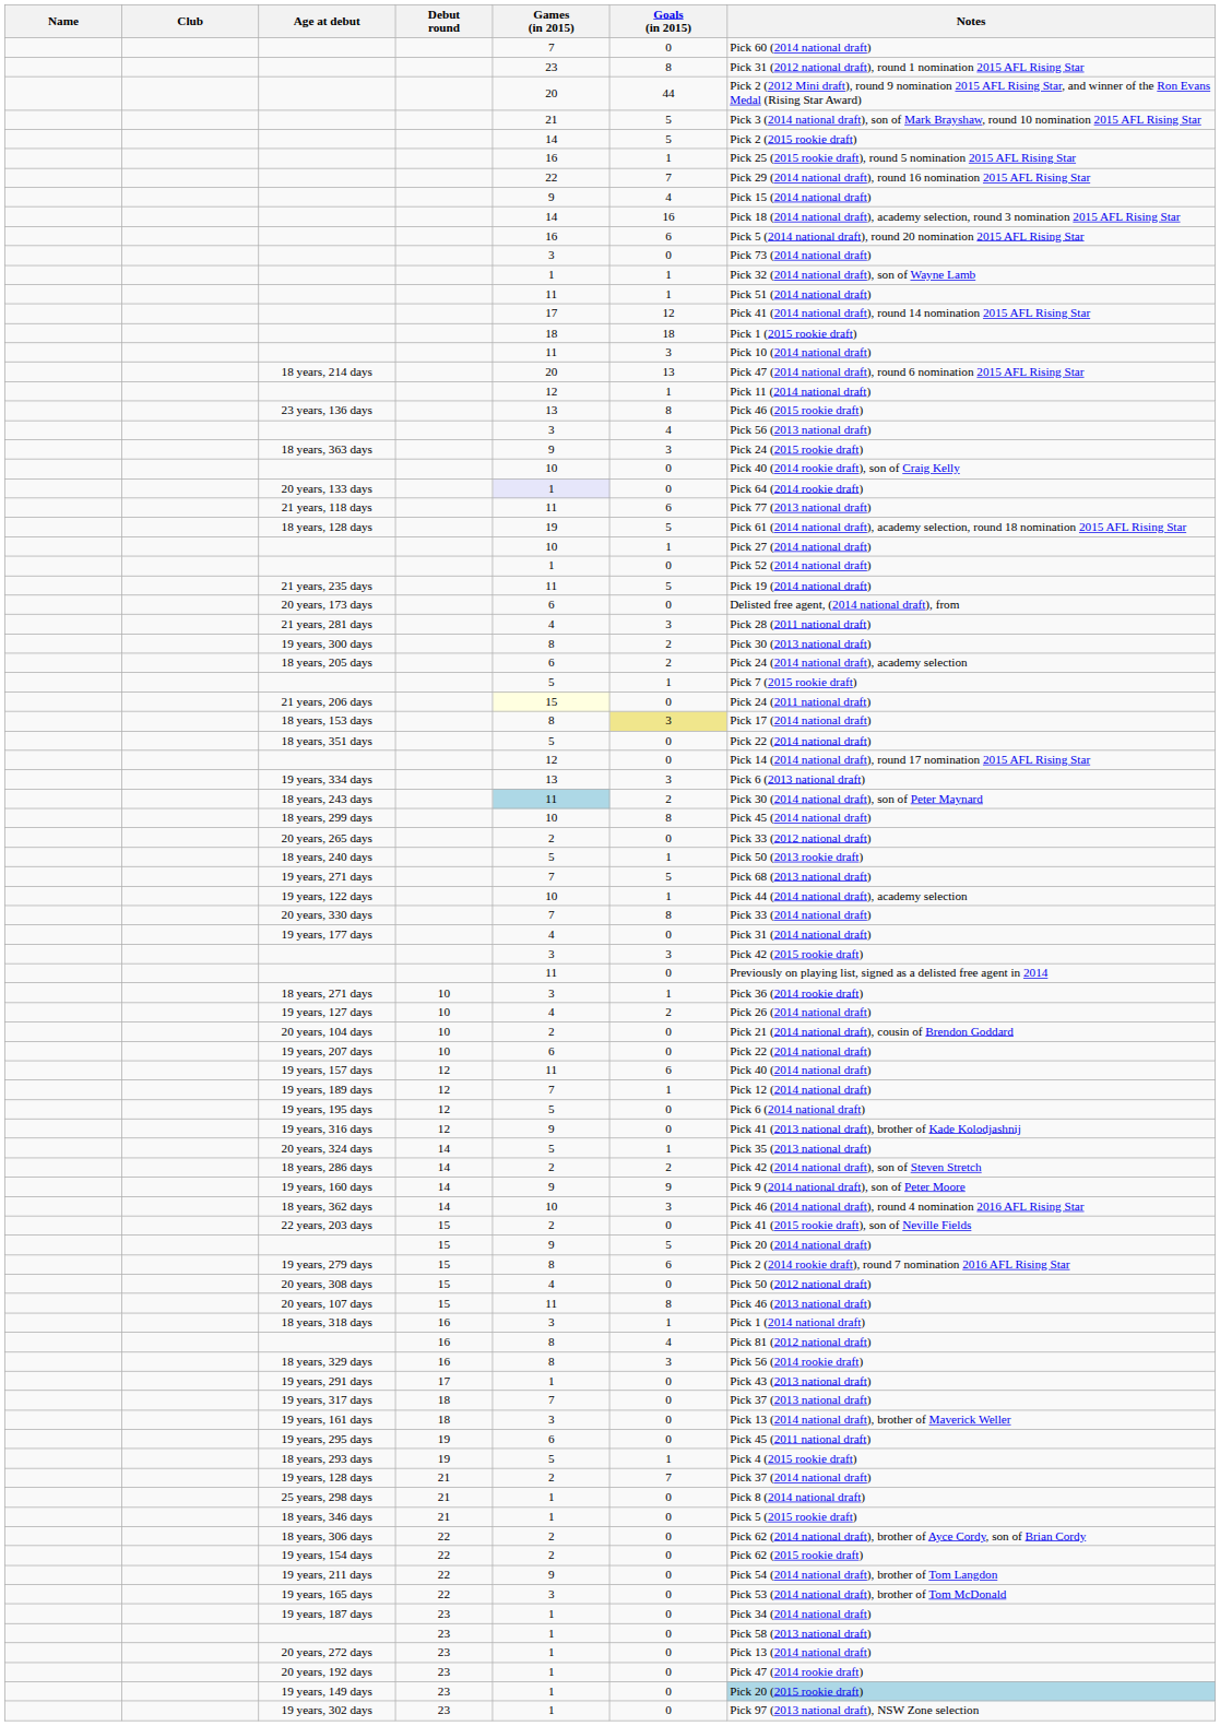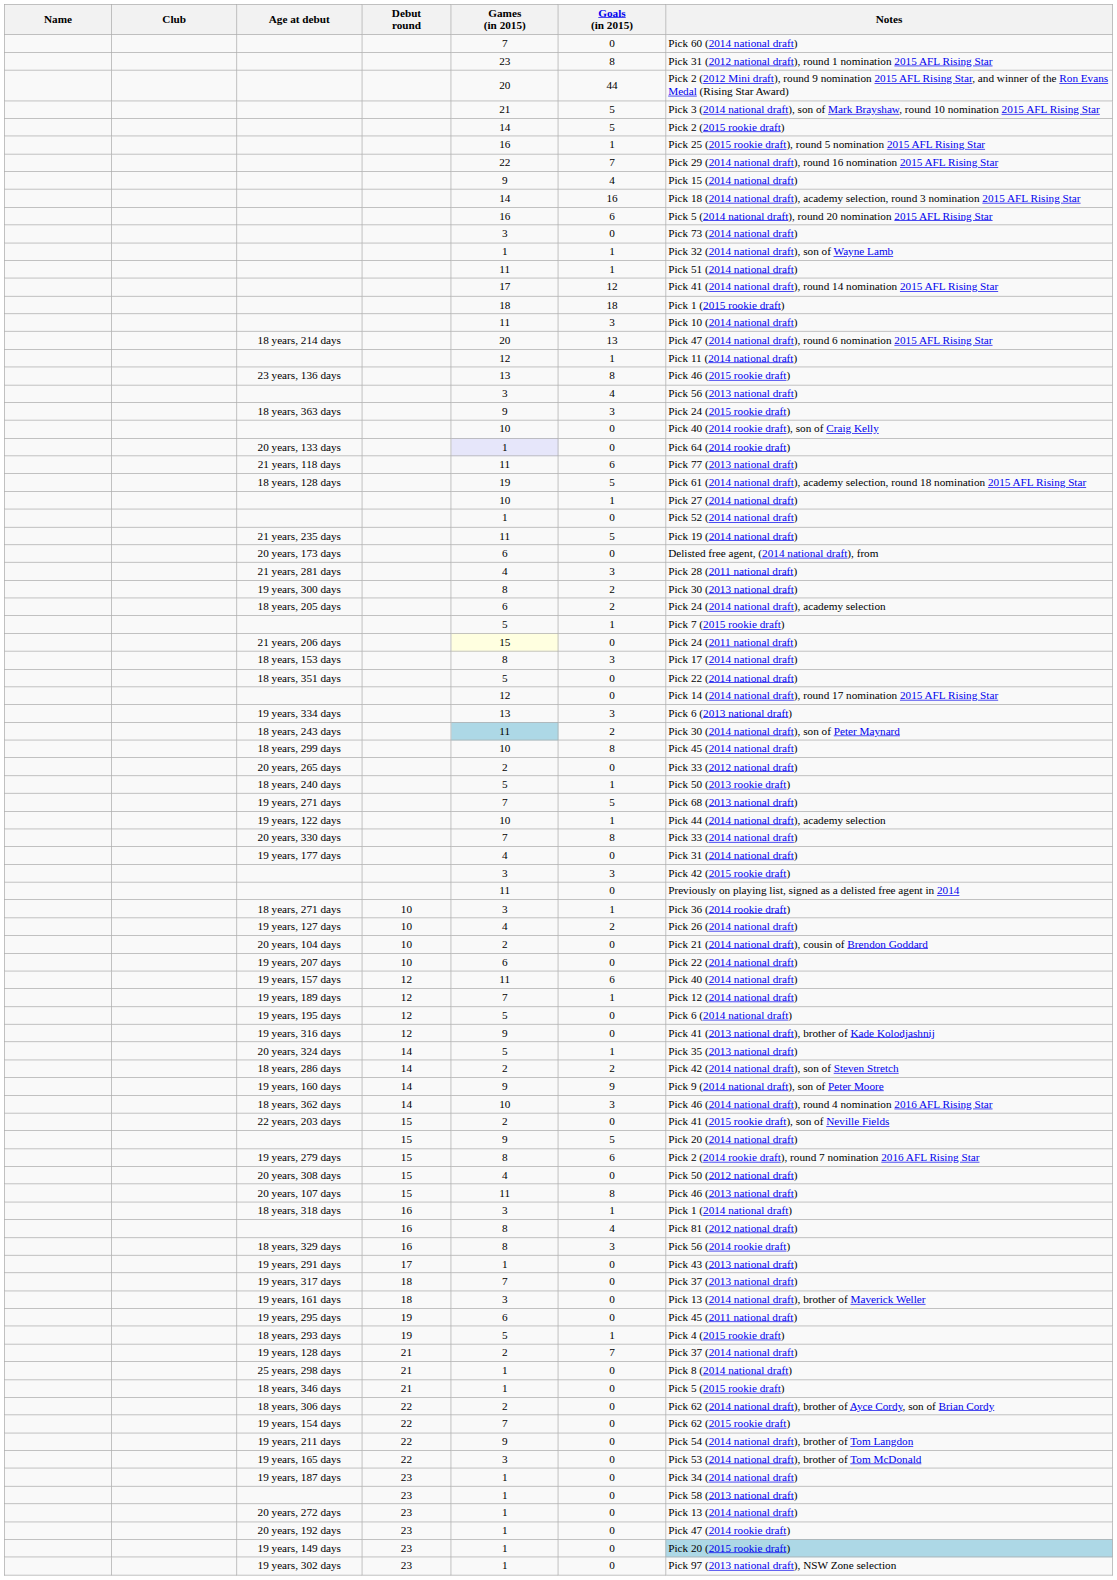 <table class="wikitable sortable" style="width:100%; text-align: center;">
 <tr style="background:#efefef;">
 <th style="width:6%;">Name</th>
 <th width=7%>Club</th>
 <th style="width:7%;">Age at debut</th>
 <th width=5%>Debut<br>round</th>
 <th width=6%>Games<br>(in 2015)</th>
 <th width=6%><a href='#'>Goals</a><br>(in 2015)</th>
 <th style="width:25%;">Notes</th>
 </tr>
 <tr>
 <td align="left"></td>
 <td></td>
 <td></td>
 <td></td>
 <td>7</td>
 <td>0</td>
 <td align="left">Pick 60 (<a href='#'>2014 national draft</a>)</td>
 </tr>
 <tr>
 <td align="left"></td>
 <td></td>
 <td></td>
 <td></td>
 <td>23</td>
 <td>8</td>
 <td align="left">Pick 31 (<a href='#'>2012 national draft</a>), round 1 nomination <a href='#'>2015 AFL Rising Star</a></td>
 </tr>
 <tr>
 <td align="left"></td>
 <td></td>
 <td></td>
 <td></td>
 <td>20</td>
 <td>44</td>
 <td align="left">Pick 2 (<a href='#'>2012 Mini draft</a>), round 9 nomination <a href='#'>2015 AFL Rising Star</a>, and winner of the <a href='#'>Ron Evans Medal</a> (Rising Star Award)</td>
 </tr>
 <tr>
 <td align="left"></td>
 <td></td>
 <td></td>
 <td></td>
 <td>21</td>
 <td>5</td>
 <td align="left">Pick 3 (<a href='#'>2014 national draft</a>), son of <a href='#'>Mark Brayshaw</a>, round 10 nomination <a href='#'>2015 AFL Rising Star</a></td>
 </tr>
 <tr>
 <td align="left"></td>
 <td></td>
 <td></td>
 <td></td>
 <td>14</td>
 <td>5</td>
 <td align="left">Pick 2 (<a href='#'>2015 rookie draft</a>)</td>
 </tr>
 <tr>
 <td align="left"></td>
 <td></td>
 <td></td>
 <td></td>
 <td>16</td>
 <td>1</td>
 <td align="left">Pick 25 (<a href='#'>2015 rookie draft</a>), round 5 nomination <a href='#'>2015 AFL Rising Star</a></td>
 </tr>
 <tr>
 <td align="left"></td>
 <td></td>
 <td></td>
 <td></td>
 <td>22</td>
 <td>7</td>
 <td align="left">Pick 29 (<a href='#'>2014 national draft</a>), round 16 nomination <a href='#'>2015 AFL Rising Star</a></td>
 </tr>
 <tr>
 <td align="left"></td>
 <td></td>
 <td></td>
 <td></td>
 <td>9</td>
 <td>4</td>
 <td align="left">Pick 15 (<a href='#'>2014 national draft</a>)</td>
 </tr>
 <tr>
 <td align="left"></td>
 <td></td>
 <td></td>
 <td></td>
 <td>14</td>
 <td>16</td>
 <td align="left">Pick 18 (<a href='#'>2014 national draft</a>), academy selection, round 3 nomination <a href='#'>2015 AFL Rising Star</a></td>
 </tr>
 <tr>
 <td align="left"></td>
 <td></td>
 <td></td>
 <td></td>
 <td>16</td>
 <td>6</td>
 <td align="left">Pick 5 (<a href='#'>2014 national draft</a>), round 20 nomination <a href='#'>2015 AFL Rising Star</a></td>
 </tr>
 <tr>
 <td align="left"></td>
 <td></td>
 <td></td>
 <td></td>
 <td>3</td>
 <td>0</td>
 <td align="left">Pick 73 (<a href='#'>2014 national draft</a>)</td>
 </tr>
 <tr>
 <td align="left"></td>
 <td></td>
 <td></td>
 <td></td>
 <td>1</td>
 <td>1</td>
 <td align="left">Pick 32 (<a href='#'>2014 national draft</a>), son of <a href='#'>Wayne Lamb</a></td>
 </tr>
 <tr>
 <td align="left"></td>
 <td></td>
 <td></td>
 <td></td>
 <td>11</td>
 <td>1</td>
 <td align="left">Pick 51 (<a href='#'>2014 national draft</a>)</td>
 </tr>
 <tr>
 <td align="left"></td>
 <td></td>
 <td></td>
 <td></td>
 <td>17</td>
 <td>12</td>
 <td align="left">Pick 41 (<a href='#'>2014 national draft</a>), round 14 nomination <a href='#'>2015 AFL Rising Star</a></td>
 </tr>
 <tr>
 <td align="left"></td>
 <td></td>
 <td></td>
 <td></td>
 <td>18</td>
 <td>18</td>
 <td align="left">Pick 1 (<a href='#'>2015 rookie draft</a>)</td>
 </tr>
 <tr>
 <td align="left"></td>
 <td></td>
 <td></td>
 <td></td>
 <td>11</td>
 <td>3</td>
 <td align="left">Pick 10 (<a href='#'>2014 national draft</a>)</td>
 </tr>
 <tr>
 <td align="left"></td>
 <td></td>
 <td>18 years, 214 days</td>
 <td></td>
 <td>20</td>
 <td>13</td>
 <td align="left">Pick 47 (<a href='#'>2014 national draft</a>), round 6 nomination <a href='#'>2015 AFL Rising Star</a></td>
 </tr>
 <tr>
 <td align="left"></td>
 <td></td>
 <td></td>
 <td></td>
 <td>12</td>
 <td>1</td>
 <td align="left">Pick 11 (<a href='#'>2014 national draft</a>)</td>
 </tr>
 <tr>
 <td align="left"></td>
 <td></td>
 <td>23 years, 136 days</td>
 <td></td>
 <td>13</td>
 <td>8</td>
 <td align="left">Pick 46 (<a href='#'>2015 rookie draft</a>)</td>
 </tr>
 <tr>
 <td align="left"></td>
 <td></td>
 <td></td>
 <td></td>
 <td>3</td>
 <td>4</td>
 <td align="left">Pick 56 (<a href='#'>2013 national draft</a>)</td>
 </tr>
 <tr>
 <td align="left"></td>
 <td></td>
 <td>18 years, 363 days</td>
 <td></td>
 <td>9</td>
 <td>3</td>
 <td align="left">Pick 24 (<a href='#'>2015 rookie draft</a>)</td>
 </tr>
 <tr>
 <td align="left"></td>
 <td></td>
 <td></td>
 <td></td>
 <td>10</td>
 <td>0</td>
 <td align="left">Pick 40 (<a href='#'>2014 rookie draft</a>), son of <a href='#'>Craig Kelly</a></td>
 </tr>
 <tr>
 <td align="left"></td>
 <td></td>
 <td>20 years, 133 days</td>
 <td></td>
 <td style="background: lavender;">1</td>
 <td>0</td>
 <td align="left">Pick 64 (<a href='#'>2014 rookie draft</a>)</td>
 </tr>
 <tr>
 <td align="left"></td>
 <td></td>
 <td>21 years, 118 days</td>
 <td></td>
 <td>11</td>
 <td>6</td>
 <td align="left">Pick 77 (<a href='#'>2013 national draft</a>)</td>
 </tr>
 <tr>
 <td align="left"></td>
 <td></td>
 <td>18 years, 128 days</td>
 <td></td>
 <td>19</td>
 <td>5</td>
 <td align="left">Pick 61 (<a href='#'>2014 national draft</a>), academy selection, round 18 nomination <a href='#'>2015 AFL Rising Star</a></td>
 </tr>
 <tr>
 <td align="left"></td>
 <td></td>
 <td></td>
 <td></td>
 <td>10</td>
 <td>1</td>
 <td align="left">Pick 27 (<a href='#'>2014 national draft</a>)</td>
 </tr>
 <tr>
 <td align="left"></td>
 <td></td>
 <td></td>
 <td></td>
 <td>1</td>
 <td>0</td>
 <td align="left">Pick 52 (<a href='#'>2014 national draft</a>)</td>
 </tr>
 <tr>
 <td align="left"></td>
 <td></td>
 <td>21 years, 235 days</td>
 <td></td>
 <td>11</td>
 <td>5</td>
 <td align="left">Pick 19 (<a href='#'>2014 national draft</a>)</td>
 </tr>
 <tr>
 <td align="left"></td>
 <td></td>
 <td>20 years, 173 days</td>
 <td></td>
 <td>6</td>
 <td>0</td>
 <td align="left">Delisted free agent, (<a href='#'>2014 national draft</a>), from </td>
 </tr>
 <tr>
 <td align="left"></td>
 <td></td>
 <td>21 years, 281 days</td>
 <td></td>
 <td>4</td>
 <td>3</td>
 <td align="left">Pick 28 (<a href='#'>2011 national draft</a>)</td>
 </tr>
 <tr>
 <td align="left"></td>
 <td></td>
 <td>19 years, 300 days</td>
 <td></td>
 <td>8</td>
 <td>2</td>
 <td align="left">Pick 30 (<a href='#'>2013 national draft</a>)</td>
 </tr>
 <tr>
 <td align="left"></td>
 <td></td>
 <td>18 years, 205 days</td>
 <td></td>
 <td>6</td>
 <td>2</td>
 <td align="left">Pick 24 (<a href='#'>2014 national draft</a>), academy selection</td>
 </tr>
 <tr>
 <td align="left"></td>
 <td></td>
 <td></td>
 <td></td>
 <td>5</td>
 <td>1</td>
 <td align="left">Pick 7 (<a href='#'>2015 rookie draft</a>)</td>
 </tr>
 <tr>
 <td align="left"></td>
 <td></td>
 <td>21 years, 206 days</td>
 <td></td>
 <td style="background: lightyellow;">15</td>
 <td>0</td>
 <td align="left">Pick 24 (<a href='#'>2011 national draft</a>)</td>
 </tr>
 <tr>
 <td align="left"></td>
 <td></td>
 <td>18 years, 153 days</td>
 <td></td>
 <td>8</td>
-<td style="background: khaki;">3</td>
+<td>3</td>
 <td align="left">Pick 17 (<a href='#'>2014 national draft</a>)</td>
 </tr>
 <tr>
 <td align="left"></td>
 <td></td>
 <td>18 years, 351 days</td>
 <td></td>
 <td>5</td>
 <td>0</td>
 <td align="left">Pick 22 (<a href='#'>2014 national draft</a>)</td>
 </tr>
 <tr>
 <td align="left"></td>
 <td></td>
 <td></td>
 <td></td>
 <td>12</td>
 <td>0</td>
 <td align="left">Pick 14 (<a href='#'>2014 national draft</a>), round 17 nomination <a href='#'>2015 AFL Rising Star</a></td>
 </tr>
 <tr>
 <td align="left"></td>
 <td></td>
 <td>19 years, 334 days</td>
 <td></td>
 <td>13</td>
 <td>3</td>
 <td align="left">Pick 6 (<a href='#'>2013 national draft</a>)</td>
 </tr>
 <tr>
 <td align="left"></td>
 <td></td>
 <td>18 years, 243 days</td>
 <td></td>
 <td style="background: lightblue;">11</td>
 <td>2</td>
 <td align="left">Pick 30 (<a href='#'>2014 national draft</a>), son of <a href='#'>Peter Maynard</a></td>
 </tr>
 <tr>
 <td align="left"></td>
 <td></td>
 <td>18 years, 299 days</td>
 <td></td>
 <td>10</td>
 <td>8</td>
 <td align="left">Pick 45 (<a href='#'>2014 national draft</a>)</td>
 </tr>
 <tr>
 <td align="left"></td>
 <td></td>
 <td>20 years, 265 days</td>
 <td></td>
 <td>2</td>
 <td>0</td>
 <td align="left">Pick 33 (<a href='#'>2012 national draft</a>)</td>
 </tr>
 <tr>
 <td align="left"></td>
 <td></td>
 <td>18 years, 240 days</td>
 <td></td>
 <td>5</td>
 <td>1</td>
 <td align="left">Pick 50 (<a href='#'>2013 rookie draft</a>)</td>
 </tr>
 <tr>
 <td align="left"></td>
 <td></td>
 <td>19 years, 271 days</td>
 <td></td>
 <td>7</td>
 <td>5</td>
 <td align="left">Pick 68 (<a href='#'>2013 national draft</a>)</td>
 </tr>
 <tr>
 <td align="left"></td>
 <td></td>
 <td>19 years, 122 days</td>
 <td></td>
 <td>10</td>
 <td>1</td>
 <td align="left">Pick 44 (<a href='#'>2014 national draft</a>), academy selection</td>
 </tr>
 <tr>
 <td align="left"></td>
 <td></td>
 <td>20 years, 330 days</td>
 <td></td>
 <td>7</td>
 <td>8</td>
 <td align="left">Pick 33 (<a href='#'>2014 national draft</a>)</td>
 </tr>
 <tr>
 <td align="left"></td>
 <td></td>
 <td>19 years, 177 days</td>
 <td></td>
 <td>4</td>
 <td>0</td>
 <td align="left">Pick 31 (<a href='#'>2014 national draft</a>)</td>
 </tr>
 <tr>
 <td align="left"></td>
 <td></td>
 <td></td>
 <td></td>
 <td>3</td>
 <td>3</td>
 <td align="left">Pick 42 (<a href='#'>2015 rookie draft</a>)</td>
 </tr>
 <tr>
 <td align="left"></td>
 <td></td>
 <td></td>
 <td></td>
 <td>11</td>
 <td>0</td>
 <td align="left">Previously on  playing list, signed as a delisted free agent in <a href='#'>2014</a></td>
 </tr>
 <tr>
 <td align="left"></td>
 <td></td>
 <td>18 years, 271 days</td>
 <td>10</td>
 <td>3</td>
 <td>1</td>
 <td align="left">Pick 36 (<a href='#'>2014 rookie draft</a>)</td>
 </tr>
 <tr>
 <td align="left"></td>
 <td></td>
 <td>19 years, 127 days</td>
 <td>10</td>
 <td>4</td>
 <td>2</td>
 <td align="left">Pick 26 (<a href='#'>2014 national draft</a>)</td>
 </tr>
 <tr>
 <td align="left"></td>
 <td></td>
 <td>20 years, 104 days</td>
 <td>10</td>
 <td>2</td>
 <td>0</td>
 <td align="left">Pick 21 (<a href='#'>2014 national draft</a>), cousin of <a href='#'>Brendon Goddard</a></td>
 </tr>
 <tr>
 <td align="left"></td>
 <td></td>
 <td>19 years, 207 days</td>
 <td>10</td>
 <td>6</td>
 <td>0</td>
 <td align="left">Pick 22 (<a href='#'>2014 national draft</a>)</td>
 </tr>
 <tr>
 <td align="left"></td>
 <td></td>
 <td>19 years, 157 days</td>
 <td>12</td>
 <td>11</td>
 <td>6</td>
 <td align="left">Pick 40 (<a href='#'>2014 national draft</a>)</td>
 </tr>
 <tr>
 <td align="left"></td>
 <td></td>
 <td>19 years, 189 days</td>
 <td>12</td>
 <td>7</td>
 <td>1</td>
 <td align="left">Pick 12 (<a href='#'>2014 national draft</a>)</td>
 </tr>
 <tr>
 <td align="left"></td>
 <td></td>
 <td>19 years, 195 days</td>
 <td>12</td>
 <td>5</td>
 <td>0</td>
 <td align="left">Pick 6 (<a href='#'>2014 national draft</a>)</td>
 </tr>
 <tr>
 <td align="left"></td>
 <td></td>
 <td>19 years, 316 days</td>
 <td>12</td>
 <td>9</td>
 <td>0</td>
 <td align="left">Pick 41 (<a href='#'>2013 national draft</a>), brother of <a href='#'>Kade Kolodjashnij</a></td>
 </tr>
 <tr>
 <td align="left"></td>
 <td></td>
 <td>20 years, 324 days</td>
 <td>14</td>
 <td>5</td>
 <td>1</td>
 <td align="left">Pick 35 (<a href='#'>2013 national draft</a>)</td>
 </tr>
 <tr>
 <td align="left"></td>
 <td></td>
 <td>18 years, 286 days</td>
 <td>14</td>
 <td>2</td>
 <td>2</td>
 <td align="left">Pick 42 (<a href='#'>2014 national draft</a>), son of <a href='#'>Steven Stretch</a></td>
 </tr>
 <tr>
 <td align="left"></td>
 <td></td>
 <td>19 years, 160 days</td>
 <td>14</td>
 <td>9</td>
 <td>9</td>
 <td align="left">Pick 9 (<a href='#'>2014 national draft</a>), son of <a href='#'>Peter Moore</a></td>
 </tr>
 <tr>
 <td align="left"></td>
 <td></td>
 <td>18 years, 362 days</td>
 <td>14</td>
 <td>10</td>
 <td>3</td>
 <td align="left">Pick 46 (<a href='#'>2014 national draft</a>), round 4 nomination <a href='#'>2016 AFL Rising Star</a></td>
 </tr>
 <tr>
 <td align="left"></td>
 <td></td>
 <td>22 years, 203 days</td>
 <td>15</td>
 <td>2</td>
 <td>0</td>
 <td align="left">Pick 41 (<a href='#'>2015 rookie draft</a>), son of <a href='#'>Neville Fields</a></td>
 </tr>
 <tr>
 <td align="left"></td>
 <td></td>
 <td></td>
 <td>15</td>
 <td>9</td>
 <td>5</td>
 <td align="left">Pick 20 (<a href='#'>2014 national draft</a>)</td>
 </tr>
 <tr>
 <td align="left"></td>
 <td></td>
 <td>19 years, 279 days</td>
 <td>15</td>
 <td>8</td>
 <td>6</td>
 <td align="left">Pick 2 (<a href='#'>2014 rookie draft</a>), round 7 nomination <a href='#'>2016 AFL Rising Star</a></td>
 </tr>
 <tr>
 <td align="left"></td>
 <td></td>
 <td>20 years, 308 days</td>
 <td>15</td>
 <td>4</td>
 <td>0</td>
 <td align="left">Pick 50 (<a href='#'>2012 national draft</a>)</td>
 </tr>
 <tr>
 <td align="left"></td>
 <td></td>
 <td>20 years, 107 days</td>
 <td>15</td>
 <td>11</td>
 <td>8</td>
 <td align="left">Pick 46 (<a href='#'>2013 national draft</a>)</td>
 </tr>
 <tr>
 <td align="left"></td>
 <td></td>
 <td>18 years, 318 days</td>
 <td>16</td>
 <td>3</td>
 <td>1</td>
 <td align="left">Pick 1 (<a href='#'>2014 national draft</a>)</td>
 </tr>
 <tr>
 <td align="left"></td>
 <td></td>
 <td></td>
 <td>16</td>
 <td>8</td>
 <td>4</td>
 <td align="left">Pick 81 (<a href='#'>2012 national draft</a>)</td>
 </tr>
 <tr>
 <td align="left"></td>
 <td></td>
 <td>18 years, 329 days</td>
 <td>16</td>
 <td>8</td>
 <td>3</td>
 <td align="left">Pick 56 (<a href='#'>2014 rookie draft</a>)</td>
 </tr>
 <tr>
 <td align="left"></td>
 <td></td>
 <td>19 years, 291 days</td>
 <td>17</td>
 <td>1</td>
 <td>0</td>
 <td align="left">Pick 43 (<a href='#'>2013 national draft</a>)</td>
 </tr>
 <tr>
 <td align="left"></td>
 <td></td>
 <td>19 years, 317 days</td>
 <td>18</td>
 <td>7</td>
 <td>0</td>
 <td align="left">Pick 37 (<a href='#'>2013 national draft</a>)</td>
 </tr>
 <tr>
 <td align="left"></td>
 <td></td>
 <td>19 years, 161 days</td>
 <td>18</td>
 <td>3</td>
 <td>0</td>
 <td align="left">Pick 13 (<a href='#'>2014 national draft</a>), brother of <a href='#'>Maverick Weller</a></td>
 </tr>
 <tr>
 <td align="left"></td>
 <td></td>
 <td>19 years, 295 days</td>
 <td>19</td>
 <td>6</td>
 <td>0</td>
 <td align="left">Pick 45 (<a href='#'>2011 national draft</a>)</td>
 </tr>
 <tr>
 <td align="left"></td>
 <td></td>
 <td>18 years, 293 days</td>
 <td>19</td>
 <td>5</td>
 <td>1</td>
 <td align="left">Pick 4 (<a href='#'>2015 rookie draft</a>)</td>
 </tr>
 <tr>
 <td align="left"></td>
 <td></td>
 <td>19 years, 128 days</td>
 <td>21</td>
 <td>2</td>
 <td>7</td>
 <td align="left">Pick 37 (<a href='#'>2014 national draft</a>)</td>
 </tr>
 <tr>
 <td align="left"></td>
 <td></td>
 <td>25 years, 298 days</td>
 <td>21</td>
 <td>1</td>
 <td>0</td>
 <td align="left">Pick 8 (<a href='#'>2014 national draft</a>)</td>
 </tr>
 <tr>
 <td align="left"></td>
 <td></td>
 <td>18 years, 346 days</td>
 <td>21</td>
 <td>1</td>
 <td>0</td>
 <td align="left">Pick 5 (<a href='#'>2015 rookie draft</a>)</td>
 </tr>
 <tr>
 <td align="left"></td>
 <td></td>
 <td>18 years, 306 days</td>
 <td>22</td>
 <td>2</td>
 <td>0</td>
 <td align="left">Pick 62 (<a href='#'>2014 national draft</a>), brother of <a href='#'>Ayce Cordy</a>, son of <a href='#'>Brian Cordy</a></td>
 </tr>
 <tr>
 <td align="left"></td>
 <td></td>
 <td>19 years, 154 days</td>
 <td>22</td>
-<td>2</td>
+<td>7</td>
 <td>0</td>
 <td align="left">Pick 62 (<a href='#'>2015 rookie draft</a>)</td>
 </tr>
 <tr>
 <td align="left"></td>
 <td></td>
 <td>19 years, 211 days</td>
 <td>22</td>
 <td>9</td>
 <td>0</td>
 <td align="left">Pick 54 (<a href='#'>2014 national draft</a>), brother of <a href='#'>Tom Langdon</a></td>
 </tr>
 <tr>
 <td align="left"></td>
 <td></td>
 <td>19 years, 165 days</td>
 <td>22</td>
 <td>3</td>
 <td>0</td>
 <td align="left">Pick 53 (<a href='#'>2014 national draft</a>), brother of <a href='#'>Tom McDonald</a></td>
 </tr>
 <tr>
 <td align="left"></td>
 <td></td>
 <td>19 years, 187 days</td>
 <td>23</td>
 <td>1</td>
 <td>0</td>
 <td align="left">Pick 34 (<a href='#'>2014 national draft</a>)</td>
 </tr>
 <tr>
 <td align="left"></td>
 <td></td>
 <td></td>
 <td>23</td>
 <td>1</td>
 <td>0</td>
 <td align="left">Pick 58 (<a href='#'>2013 national draft</a>)</td>
 </tr>
 <tr>
 <td align="left"></td>
 <td></td>
 <td>20 years, 272 days</td>
 <td>23</td>
 <td>1</td>
 <td>0</td>
 <td align="left">Pick 13 (<a href='#'>2014 national draft</a>)</td>
 </tr>
 <tr>
 <td align="left"></td>
 <td></td>
 <td>20 years, 192 days</td>
 <td>23</td>
 <td>1</td>
 <td>0</td>
 <td align="left">Pick 47 (<a href='#'>2014 rookie draft</a>)</td>
 </tr>
 <tr>
 <td align="left"></td>
 <td></td>
 <td>19 years, 149 days</td>
 <td>23</td>
 <td>1</td>
 <td>0</td>
 <td align="left" style="background: lightblue;">Pick 20 (<a href='#'>2015 rookie draft</a>)</td>
 </tr>
 <tr>
 <td align="left"></td>
 <td></td>
 <td>19 years, 302 days</td>
 <td>23</td>
 <td>1</td>
 <td>0</td>
 <td align="left">Pick 97 (<a href='#'>2013 national draft</a>), NSW Zone selection</td>
 </tr>
 </table>
